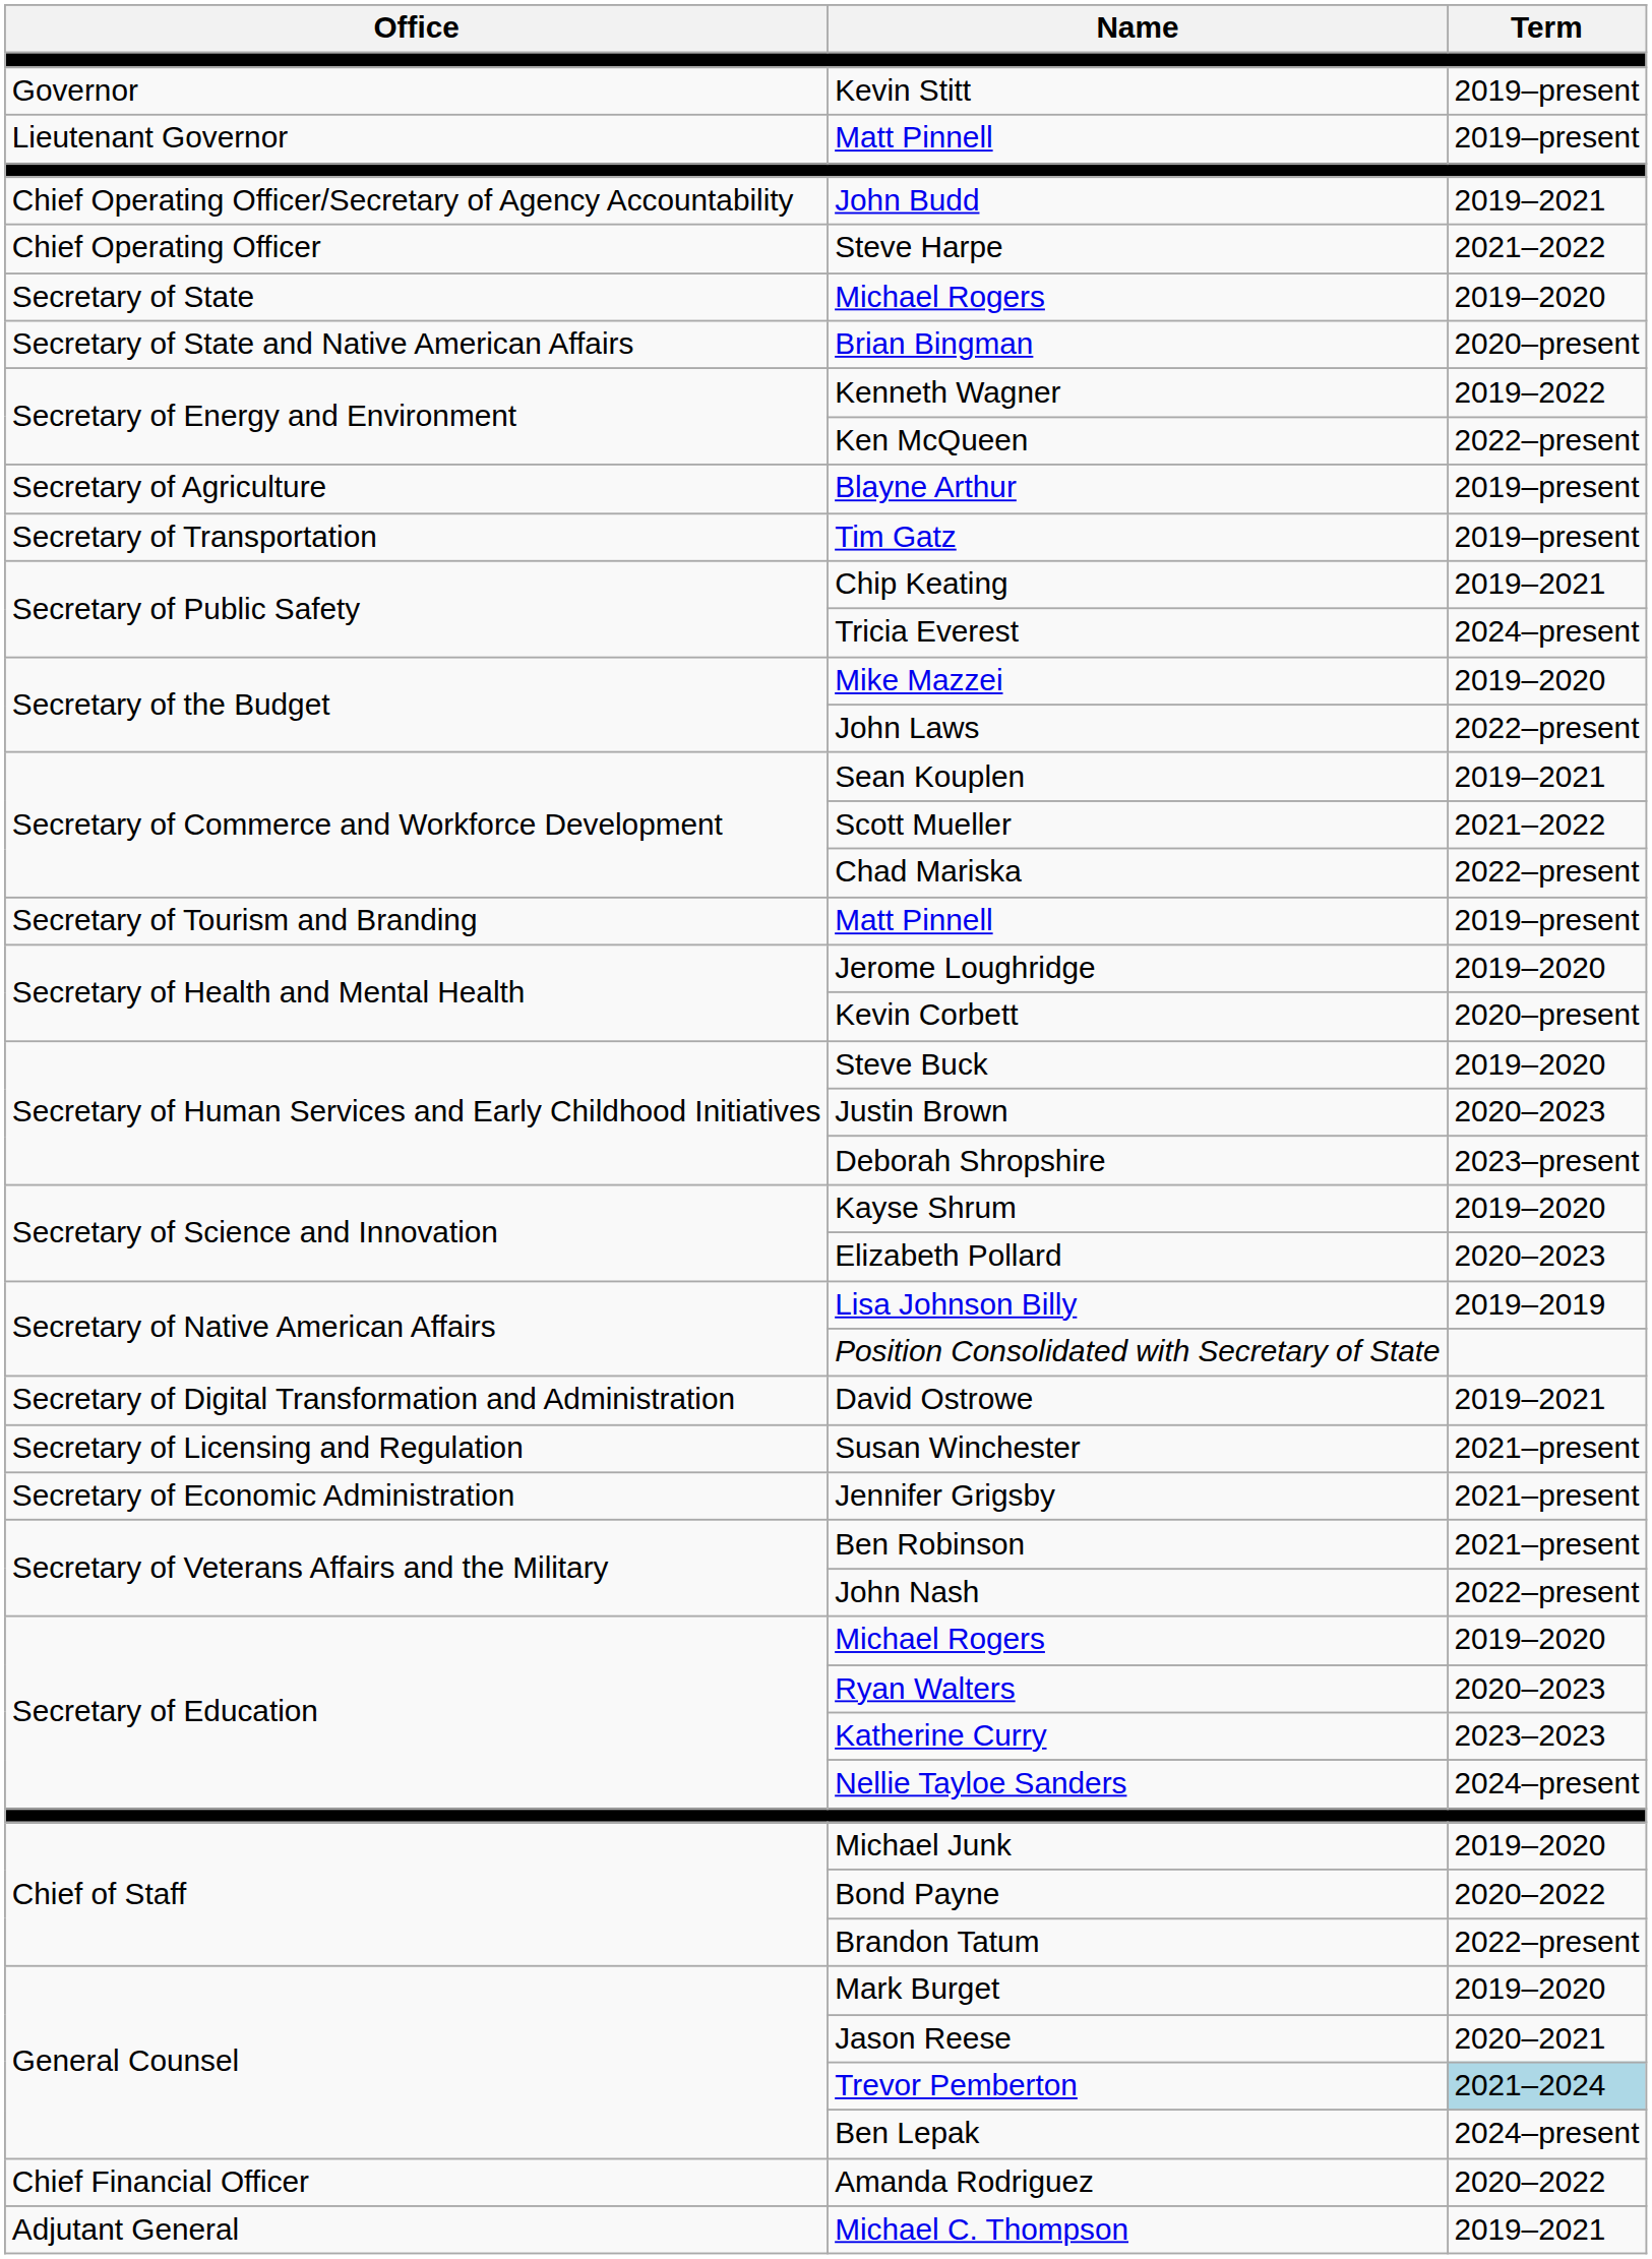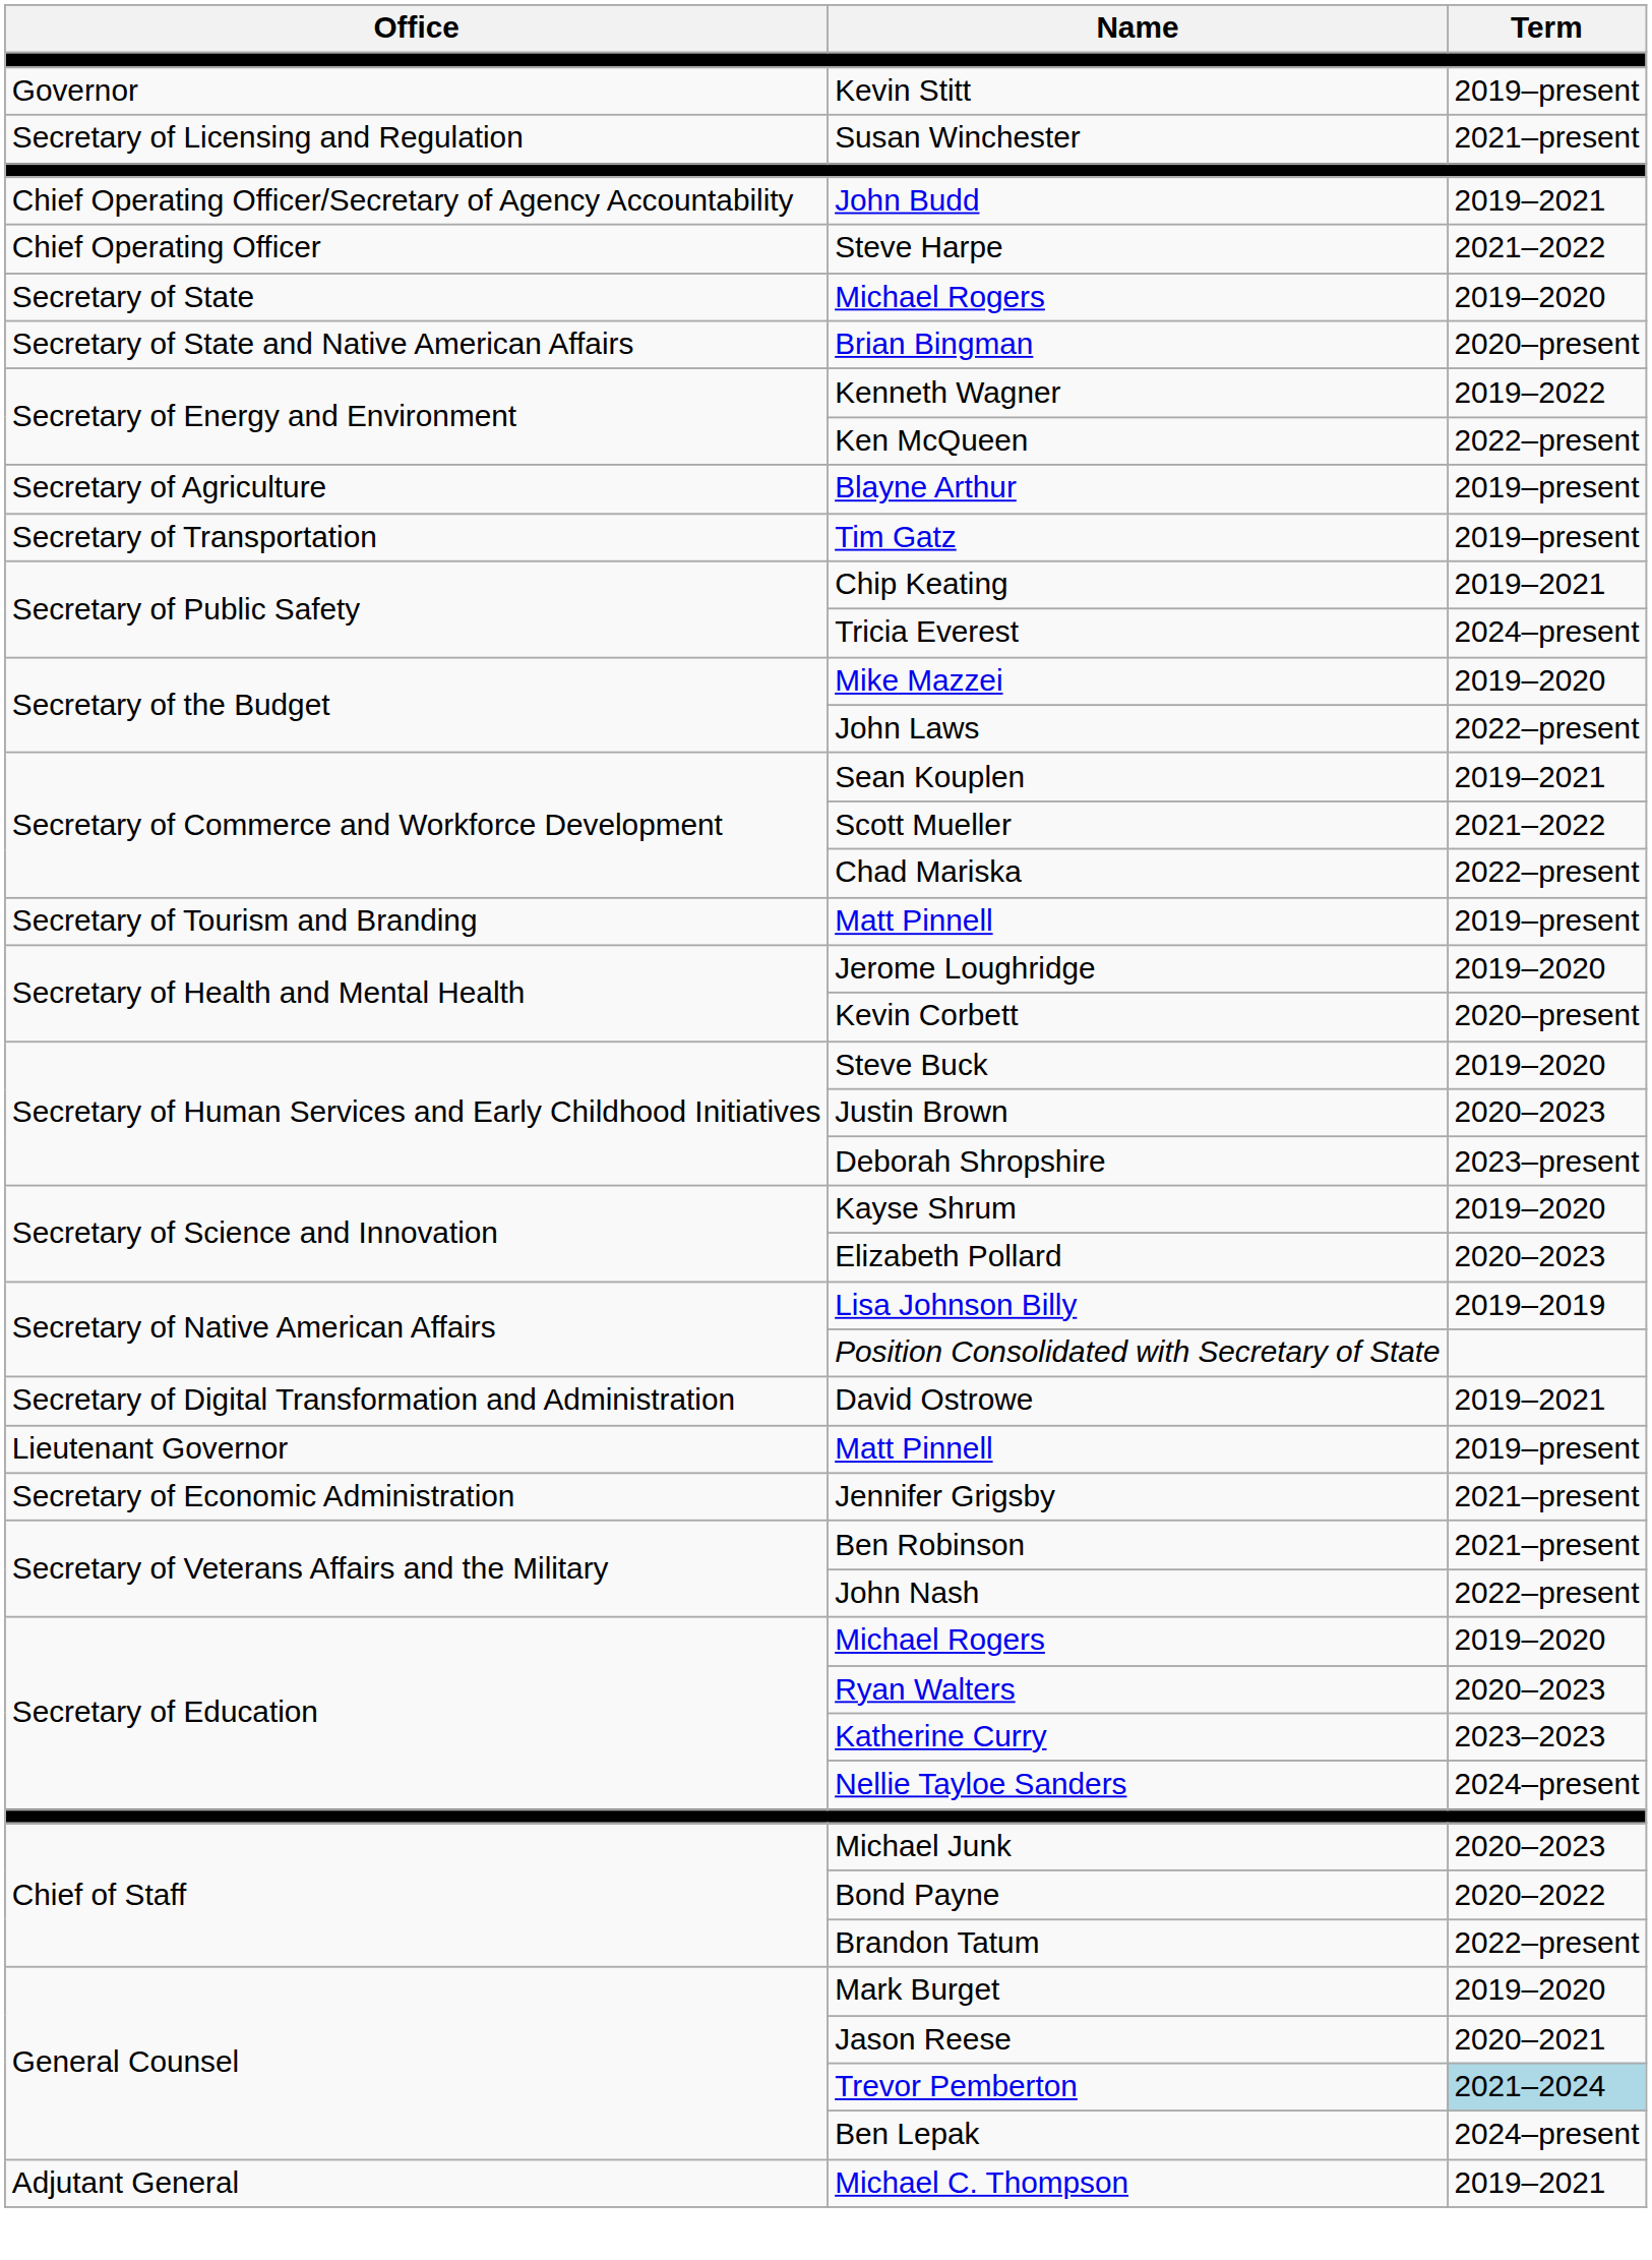 <table class="wikitable">
 <tr>
 <th>Office</th>
 <th>Name</th>
 <th>Term</th>
 </tr>
 <tr>
 <th style="background:#000;" colspan="3"></th>
 </tr>
 <tr>
 <td>Governor</td>
 <td>Kevin Stitt</td>
 <td>2019–present</td>
 </tr>
 <tr>
-<td>Lieutenant Governor</td>
-<td><a href='#'>Matt Pinnell</a></td>
-<td>2019–present</td>
+<td>Secretary of Licensing and Regulation</td>
+<td>Susan Winchester</td>
+<td>2021–present</td>
 </tr>
 <tr>
 <th style="background:#000;" colspan="3"></th>
 </tr>
 <tr>
 <td>Chief Operating Officer/Secretary of Agency Accountability</td>
 <td><a href='#'>John Budd</a></td>
 <td>2019–2021</td>
 </tr>
 <tr>
 <td>Chief Operating Officer</td>
 <td>Steve Harpe</td>
 <td>2021–2022</td>
 </tr>
 <tr>
 <td>Secretary of State</td>
 <td><a href='#'>Michael Rogers</a></td>
 <td>2019–2020</td>
 </tr>
 <tr>
 <td>Secretary of State and Native American Affairs</td>
 <td><a href='#'>Brian Bingman</a></td>
 <td>2020–present</td>
 </tr>
 <tr>
 <td rowspan=2>Secretary of Energy and Environment</td>
 <td>Kenneth Wagner</td>
 <td>2019–2022</td>
 </tr>
 <tr>
 <td>Ken McQueen</td>
 <td>2022–present</td>
 </tr>
 <tr>
 <td>Secretary of Agriculture</td>
 <td><a href='#'>Blayne Arthur</a></td>
 <td>2019–present</td>
 </tr>
 <tr>
 <td>Secretary of Transportation</td>
 <td><a href='#'>Tim Gatz</a></td>
 <td>2019–present</td>
 </tr>
 <tr>
 <td rowspan=2>Secretary of Public Safety</td>
 <td>Chip Keating</td>
 <td>2019–2021</td>
 </tr>
 <tr>
 <td>Tricia Everest</td>
 <td>2024–present</td>
 </tr>
 <tr>
 <td rowspan=2>Secretary of the Budget</td>
 <td><a href='#'>Mike Mazzei</a></td>
 <td>2019–2020</td>
 </tr>
 <tr>
 <td>John Laws</td>
 <td>2022–present</td>
 </tr>
 <tr>
 <td rowspan=3>Secretary of Commerce and Workforce Development</td>
 <td>Sean Kouplen</td>
 <td>2019–2021</td>
 </tr>
 <tr>
 <td>Scott Mueller</td>
 <td>2021–2022</td>
 </tr>
 <tr>
 <td>Chad Mariska</td>
 <td>2022–present</td>
 </tr>
 <tr>
 <td>Secretary of Tourism and Branding</td>
 <td><a href='#'>Matt Pinnell</a></td>
 <td>2019–present</td>
 </tr>
 <tr>
 <td rowspan=2>Secretary of Health and Mental Health</td>
 <td>Jerome Loughridge</td>
 <td>2019–2020</td>
 </tr>
 <tr>
 <td>Kevin Corbett</td>
 <td>2020–present</td>
 </tr>
 <tr>
 <td rowspan=3>Secretary of Human Services and Early Childhood Initiatives</td>
 <td>Steve Buck</td>
 <td>2019–2020</td>
 </tr>
 <tr>
 <td>Justin Brown</td>
 <td>2020–2023</td>
 </tr>
 <tr>
 <td>Deborah Shropshire</td>
 <td>2023–present</td>
 </tr>
 <tr>
 <td rowspan=2>Secretary of Science and Innovation</td>
 <td>Kayse Shrum</td>
 <td>2019–2020</td>
 </tr>
 <tr>
 <td>Elizabeth Pollard</td>
 <td>2020–2023</td>
 </tr>
 <tr>
 <td rowspan=2>Secretary of Native American Affairs</td>
 <td><a href='#'>Lisa Johnson Billy</a></td>
 <td>2019–2019</td>
 </tr>
 <tr>
 <td><em>Position Consolidated with Secretary of State</em></td>
 <td></td>
 </tr>
 <tr>
 <td>Secretary of Digital Transformation and Administration</td>
 <td>David Ostrowe</td>
 <td>2019–2021</td>
 </tr>
 <tr>
-<td>Secretary of Licensing and Regulation</td>
-<td>Susan Winchester</td>
-<td>2021–present</td>
+<td>Lieutenant Governor</td>
+<td><a href='#'>Matt Pinnell</a></td>
+<td>2019–present</td>
 </tr>
 <tr>
 <td>Secretary of Economic Administration</td>
 <td>Jennifer Grigsby</td>
 <td>2021–present</td>
 </tr>
 <tr>
 <td rowspan=2>Secretary of Veterans Affairs and the Military</td>
 <td>Ben Robinson</td>
 <td>2021–present</td>
 </tr>
 <tr>
 <td>John Nash</td>
 <td>2022–present</td>
 </tr>
 <tr>
 <td rowspan=4>Secretary of Education</td>
 <td><a href='#'>Michael Rogers</a></td>
 <td>2019–2020</td>
 </tr>
 <tr>
 <td><a href='#'>Ryan Walters</a></td>
 <td>2020–2023</td>
 </tr>
 <tr>
 <td><a href='#'>Katherine Curry</a></td>
 <td>2023–2023</td>
 </tr>
 <tr>
 <td><a href='#'>Nellie Tayloe Sanders</a></td>
 <td>2024–present</td>
 </tr>
 <tr>
 <th style="background:#000;" colspan="3"></th>
 </tr>
 <tr>
 <td rowspan=3>Chief of Staff</td>
 <td>Michael Junk</td>
-<td>2019–2020</td>
+<td>2020–2023</td>
 </tr>
 <tr>
 <td>Bond Payne</td>
 <td>2020–2022</td>
 </tr>
 <tr>
 <td>Brandon Tatum</td>
 <td>2022–present</td>
 </tr>
 <tr>
 <td rowspan=4>General Counsel</td>
 <td>Mark Burget</td>
 <td>2019–2020</td>
 </tr>
 <tr>
 <td>Jason Reese</td>
 <td>2020–2021</td>
 </tr>
 <tr>
 <td><a href='#'>Trevor Pemberton</a></td>
 <td style="background: lightblue;">2021–2024</td>
 </tr>
 <tr>
 <td>Ben Lepak</td>
 <td>2024–present</td>
 </tr>
 <tr>
-<td>Chief Financial Officer</td>
-<td>Amanda Rodriguez</td>
-<td>2020–2022</td>
-</tr>
-<tr>
 <td>Adjutant General</td>
 <td><a href='#'>Michael C. Thompson</a></td>
 <td>2019–2021</td>
 </tr>
 </table>
